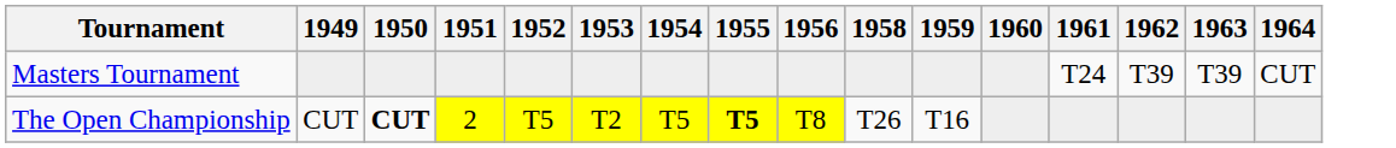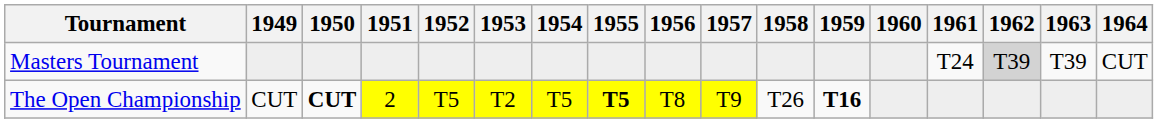 <table class="wikitable" style="font-size:95%;text-align:center;">
 <tr>
 <th>Tournament</th>
 <th>1949</th>
 <th>1950</th>
 <th>1951</th>
 <th>1952</th>
 <th>1953</th>
 <th>1954</th>
 <th>1955</th>
 <th>1956</th>
+<th>1957</th>
 <th>1958</th>
 <th>1959</th>
 <th>1960</th>
 <th>1961</th>
 <th>1962</th>
 <th>1963</th>
 <th>1964</th>
 </tr>
 <tr>
 <td align=left><a href='#'>Masters Tournament</a></td>
 <td style="background:#eeeeee;"></td>
 <td style="background:#eeeeee;"></td>
 <td style="background:#eeeeee;"></td>
 <td style="background:#eeeeee;"></td>
 <td style="background:#eeeeee;"></td>
 <td style="background:#eeeeee;"></td>
 <td style="background:#eeeeee;"></td>
 <td style="background:#eeeeee;"></td>
 <td style="background:#eeeeee;"></td>
 <td style="background:#eeeeee;"></td>
 <td style="background:#eeeeee;"></td>
+<td style="background:#eeeeee;"></td>
 <td>T24</td>
-<td>T39</td>
+<td style="background: lightgrey;">T39</td>
 <td>T39</td>
 <td>CUT</td>
 </tr>
 <tr>
 <td align=left><a href='#'>The Open Championship</a></td>
 <td>CUT</td>
 <td><strong>CUT</strong></td>
 <td style="background:yellow;">2</td>
 <td style="background:yellow;">T5</td>
 <td style="background:yellow;">T2</td>
 <td style="background:yellow;">T5</td>
 <td style="background:yellow;"><strong>T5</strong></td>
 <td style="background:yellow;">T8</td>
+<td style="background:yellow;">T9</td>
 <td>T26</td>
-<td>T16</td>
+<td><strong>T16</strong></td>
 <td style="background:#eeeeee;"></td>
 <td style="background:#eeeeee;"></td>
 <td style="background:#eeeeee;"></td>
 <td style="background:#eeeeee;"></td>
 <td style="background:#eeeeee;"></td>
 </tr>
 </table>
